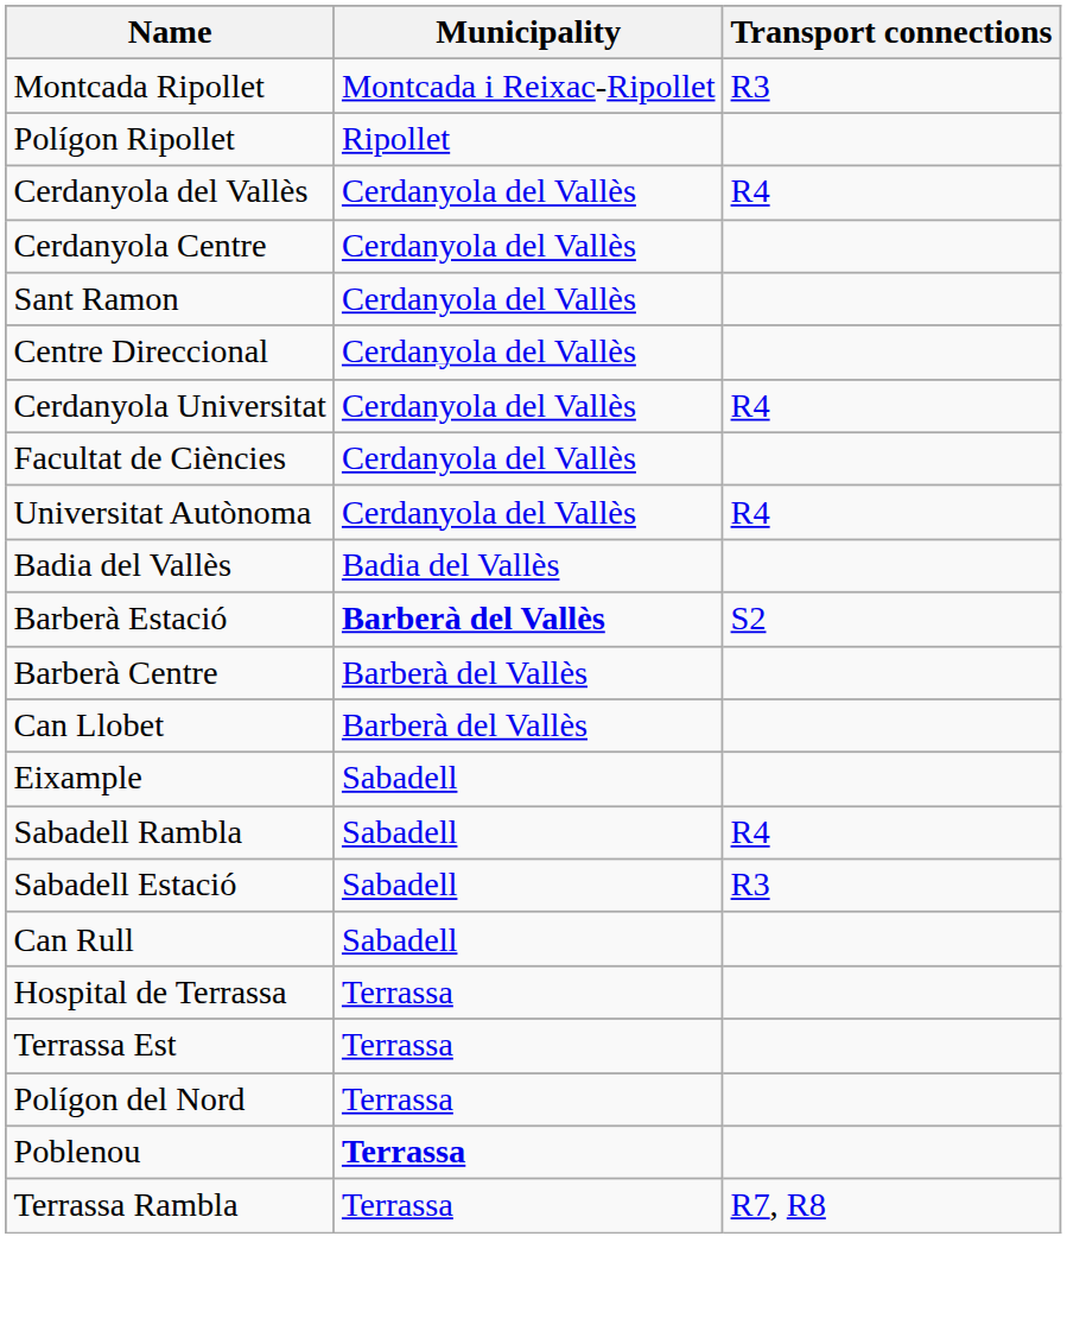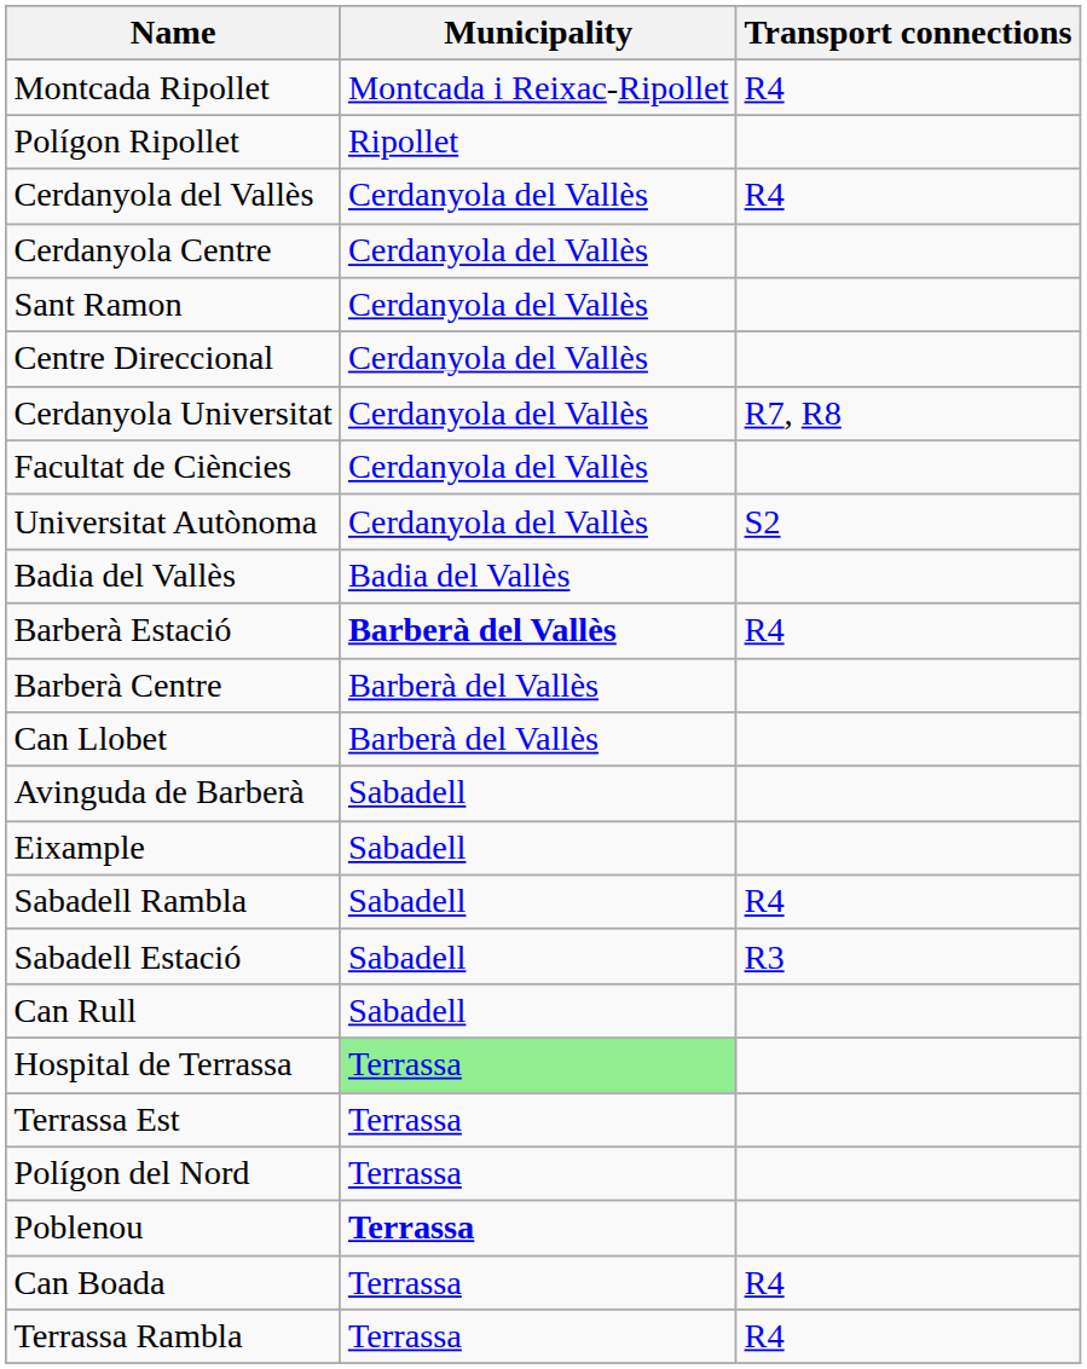 <table class="wikitable sortable">
 <tr>
 <th>Name</th>
 <th>Municipality</th>
 <th>Transport connections</th>
 </tr>
 <tr>
 <td>Montcada Ripollet</td>
 <td><a href='#'>Montcada i Reixac</a>-<a href='#'>Ripollet</a></td>
-<td><a href='#'>R3</a></td>
+<td><a href='#'>R4</a></td>
 </tr>
 <tr>
 <td>Polígon Ripollet</td>
 <td><a href='#'>Ripollet</a></td>
 <td></td>
 </tr>
 <tr>
 <td>Cerdanyola del Vallès</td>
 <td><a href='#'>Cerdanyola del Vallès</a></td>
 <td><a href='#'>R4</a></td>
 </tr>
 <tr>
 <td>Cerdanyola Centre</td>
 <td><a href='#'>Cerdanyola del Vallès</a></td>
 <td></td>
 </tr>
 <tr>
 <td>Sant Ramon</td>
 <td><a href='#'>Cerdanyola del Vallès</a></td>
 <td></td>
 </tr>
 <tr>
 <td>Centre Direccional</td>
 <td><a href='#'>Cerdanyola del Vallès</a></td>
 <td></td>
 </tr>
 <tr>
 <td>Cerdanyola Universitat</td>
 <td><a href='#'>Cerdanyola del Vallès</a></td>
-<td><a href='#'>R4</a></td>
+<td><a href='#'>R7</a>, <a href='#'>R8</a></td>
 </tr>
 <tr>
 <td>Facultat de Ciències</td>
 <td><a href='#'>Cerdanyola del Vallès</a></td>
 <td></td>
 </tr>
 <tr>
 <td>Universitat Autònoma</td>
 <td><a href='#'>Cerdanyola del Vallès</a></td>
-<td><a href='#'>R4</a></td>
+<td><a href='#'>S2</a></td>
 </tr>
 <tr>
 <td>Badia del Vallès</td>
 <td><a href='#'>Badia del Vallès</a></td>
 <td></td>
 </tr>
 <tr>
 <td>Barberà Estació</td>
 <td><strong><a href='#'>Barberà del Vallès</a></strong></td>
-<td><a href='#'>S2</a></td>
+<td><a href='#'>R4</a></td>
 </tr>
 <tr>
 <td>Barberà Centre</td>
 <td><a href='#'>Barberà del Vallès</a></td>
 <td></td>
 </tr>
 <tr>
 <td>Can Llobet</td>
 <td><a href='#'>Barberà del Vallès</a></td>
+</tr>
+<tr>
+<td>Avinguda de Barberà</td>
+<td><a href='#'>Sabadell</a></td>
+<td></td>
 </tr>
 <tr>
 <td>Eixample</td>
 <td><a href='#'>Sabadell</a></td>
 <td></td>
 </tr>
 <tr>
 <td>Sabadell Rambla</td>
 <td><a href='#'>Sabadell</a></td>
 <td><a href='#'>R4</a></td>
 </tr>
 <tr>
 <td>Sabadell Estació</td>
 <td><a href='#'>Sabadell</a></td>
 <td><a href='#'>R3</a></td>
 </tr>
 <tr>
 <td>Can Rull</td>
 <td><a href='#'>Sabadell</a></td>
 <td></td>
 </tr>
 <tr>
 <td>Hospital de Terrassa</td>
-<td><a href='#'>Terrassa</a></td>
+<td style="background: lightgreen;"><a href='#'>Terrassa</a></td>
 <td></td>
 </tr>
 <tr>
 <td>Terrassa Est</td>
 <td><a href='#'>Terrassa</a></td>
 <td></td>
 </tr>
 <tr>
 <td>Polígon del Nord</td>
 <td><a href='#'>Terrassa</a></td>
 <td></td>
 </tr>
 <tr>
 <td>Poblenou</td>
 <td><strong><a href='#'>Terrassa</a></strong></td>
 <td></td>
 </tr>
 <tr>
+<td>Can Boada</td>
+<td><a href='#'>Terrassa</a></td>
+<td><a href='#'>R4</a></td>
+</tr>
+<tr>
 <td>Terrassa Rambla</td>
 <td><a href='#'>Terrassa</a></td>
-<td><a href='#'>R7</a>, <a href='#'>R8</a></td>
+<td><a href='#'>R4</a></td>
 </tr>
 </table>
